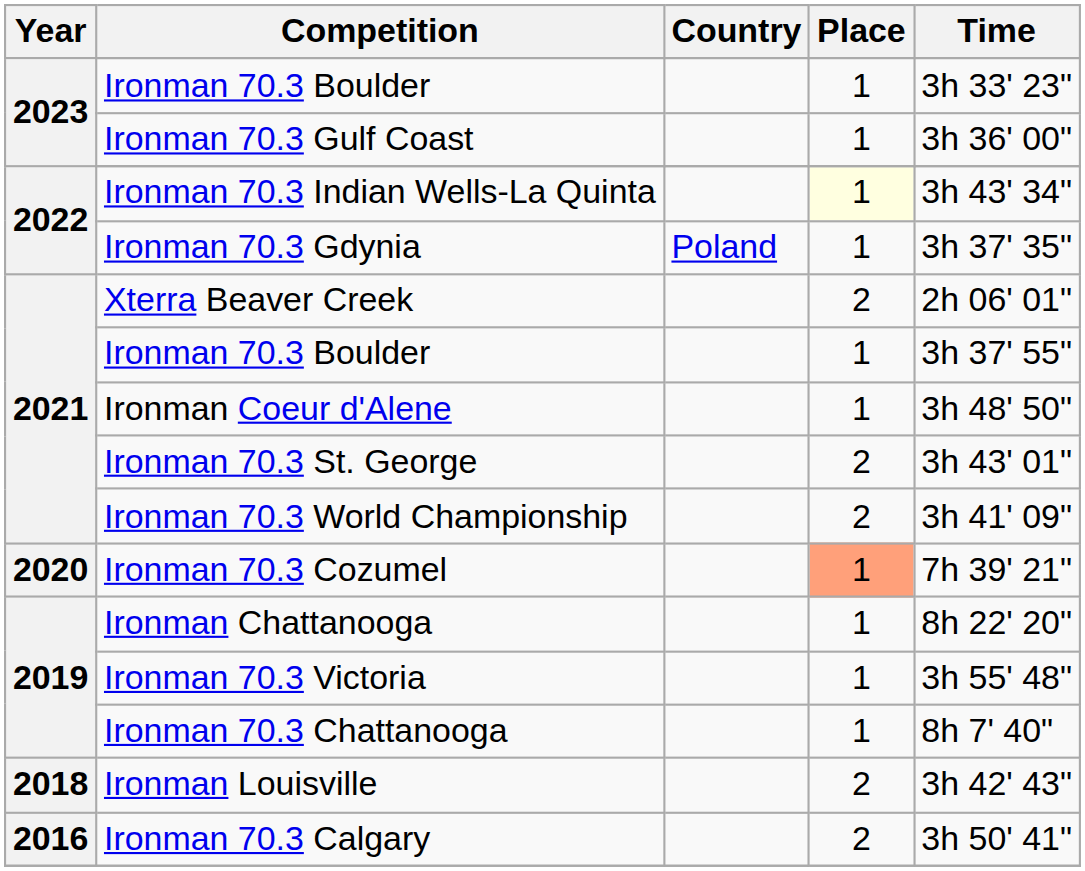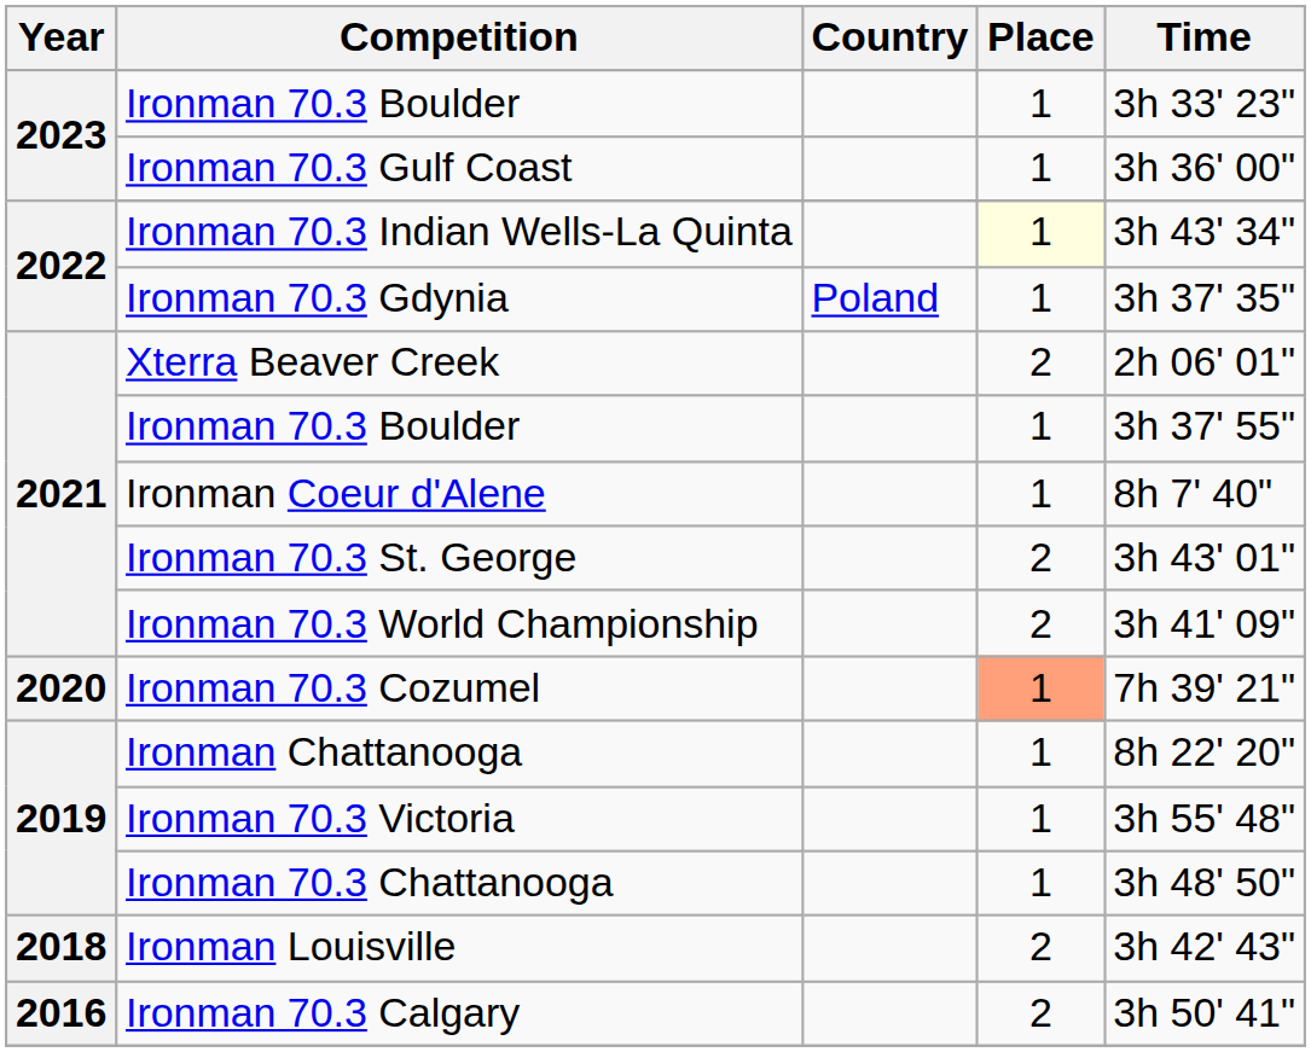 <table class="wikitable ">
 <tr>
 <th scope=col>Year</th>
 <th scope=col>Competition</th>
 <th Scope=col>Country</th>
 <th Scope=col>Place</th>
 <th scope=col>Time</th>
 </tr>
 <tr>
 <th scope=row; align=center rowspan="3">2023</th>
 </tr>
 <tr>
 <td><a href='#'>Ironman 70.3</a> Boulder</td>
 <td></td>
 <td align=center>1</td>
 <td>3h 33' 23"</td>
 </tr>
 <tr>
 <td><a href='#'>Ironman 70.3</a> Gulf Coast</td>
 <td></td>
 <td align=center>1</td>
 <td>3h 36' 00"</td>
 </tr>
 <tr>
 <th scope=row; align=center rowspan="3">2022</th>
 </tr>
 <tr>
 <td><a href='#'>Ironman 70.3</a> Indian Wells-La Quinta</td>
 <td></td>
 <td align=center style="background: lightyellow;">1</td>
 <td>3h 43' 34"</td>
 </tr>
 <tr>
 <td><a href='#'>Ironman 70.3</a> Gdynia</td>
 <td> <a href='#'>Poland</a></td>
 <td align="center">1</td>
 <td>3h 37' 35"</td>
 </tr>
 <tr>
 <th scope=row; align=center rowspan="5">2021</th>
 <td><a href='#'>Xterra</a> Beaver Creek</td>
 <td></td>
 <td align=center>2</td>
 <td>2h 06' 01"</td>
 </tr>
 <tr>
 <td><a href='#'>Ironman 70.3</a> Boulder</td>
 <td></td>
 <td align=center>1</td>
 <td>3h 37' 55"</td>
 </tr>
 <tr>
 <td>Ironman <a href='#'>Coeur d'Alene</a></td>
 <td></td>
 <td align=center>1</td>
-<td>3h 48' 50"</td>
+<td>8h 7' 40"</td>
 </tr>
 <tr>
 <td><a href='#'>Ironman 70.3</a> St. George</td>
 <td></td>
 <td align=center>2</td>
 <td>3h 43' 01"</td>
 </tr>
 <tr>
 <td><a href='#'>Ironman 70.3</a> World Championship</td>
 <td></td>
 <td align=center>2</td>
 <td>3h 41' 09"</td>
 </tr>
 <tr>
 <th scope=row; align=center;>2020</th>
 <td><a href='#'>Ironman 70.3</a> Cozumel</td>
 <td></td>
 <td align=center style="background: lightsalmon;">1</td>
 <td>7h 39' 21"</td>
 </tr>
 <tr>
 <th scope=row; align=center rowspan="3">2019</th>
 <td><a href='#'>Ironman</a> Chattanooga</td>
 <td></td>
 <td align=center>1</td>
 <td>8h 22' 20"</td>
 </tr>
 <tr>
 <td><a href='#'>Ironman 70.3</a> Victoria</td>
 <td></td>
 <td align=center>1</td>
 <td>3h 55' 48"</td>
 </tr>
 <tr>
 <td><a href='#'>Ironman 70.3</a> Chattanooga</td>
 <td></td>
 <td align=center>1</td>
-<td>8h 7' 40"</td>
+<td>3h 48' 50"</td>
 </tr>
 <tr>
 <th scope=row; align=center>2018</th>
 <td><a href='#'>Ironman</a> Louisville</td>
 <td></td>
 <td align=center>2</td>
 <td>3h 42' 43"</td>
 </tr>
 <tr>
 <th scope=row; align=center;>2016</th>
 <td><a href='#'>Ironman 70.3</a> Calgary</td>
 <td></td>
 <td align=center>2</td>
 <td>3h 50' 41"</td>
 </tr>
 <tr>
 </tr>
 </table>
